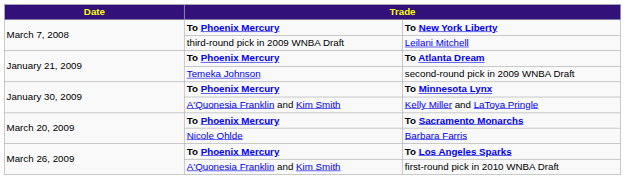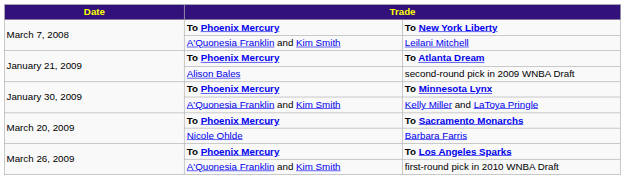 <table class="wikitable" style="width:80%">
 <tr>
 <th style="background:#32127A;color:#FFFF00; width=200">Date</th>
 <th style="background:#32127A;color:#FFFF00;" colspan=2>Trade</th>
 </tr>
 <tr>
 <td rowspan=2>March 7, 2008</td>
 <td width=350><strong>To <a href='#'>Phoenix Mercury</a></strong></td>
 <td width=350><strong>To <a href='#'>New York Liberty</a></strong></td>
 </tr>
 <tr>
-<td>third-round pick in 2009 WNBA Draft</td>
+<td><a href='#'>A'Quonesia Franklin</a> and <a href='#'>Kim Smith</a></td>
 <td><a href='#'>Leilani Mitchell</a></td>
 </tr>
 <tr>
 <td rowspan=2>January 21, 2009</td>
 <td width=350><strong>To <a href='#'>Phoenix Mercury</a></strong></td>
 <td width=350><strong>To <a href='#'>Atlanta Dream</a></strong></td>
 </tr>
 <tr>
-<td><a href='#'>Temeka Johnson</a></td>
+<td><a href='#'>Alison Bales</a></td>
 <td>second-round pick in 2009 WNBA Draft</td>
 </tr>
 <tr>
 <td rowspan=2>January 30, 2009</td>
 <td width=350><strong>To <a href='#'>Phoenix Mercury</a></strong></td>
 <td width=350><strong>To <a href='#'>Minnesota Lynx</a></strong></td>
 </tr>
 <tr>
 <td><a href='#'>A'Quonesia Franklin</a> and <a href='#'>Kim Smith</a></td>
 <td><a href='#'>Kelly Miller</a> and <a href='#'>LaToya Pringle</a></td>
 </tr>
 <tr>
 <td rowspan=2>March 20, 2009</td>
 <td width=350><strong>To <a href='#'>Phoenix Mercury</a></strong></td>
 <td width=350><strong>To <a href='#'>Sacramento Monarchs</a></strong></td>
 </tr>
 <tr>
 <td><a href='#'>Nicole Ohlde</a></td>
 <td><a href='#'>Barbara Farris</a></td>
 </tr>
 <tr>
 <td rowspan=2>March 26, 2009</td>
 <td width=350><strong>To <a href='#'>Phoenix Mercury</a></strong></td>
 <td width=350><strong>To <a href='#'>Los Angeles Sparks</a></strong></td>
 </tr>
 <tr>
 <td><a href='#'>A'Quonesia Franklin</a> and <a href='#'>Kim Smith</a></td>
 <td>first-round pick in 2010 WNBA Draft</td>
 </tr>
 </table>
